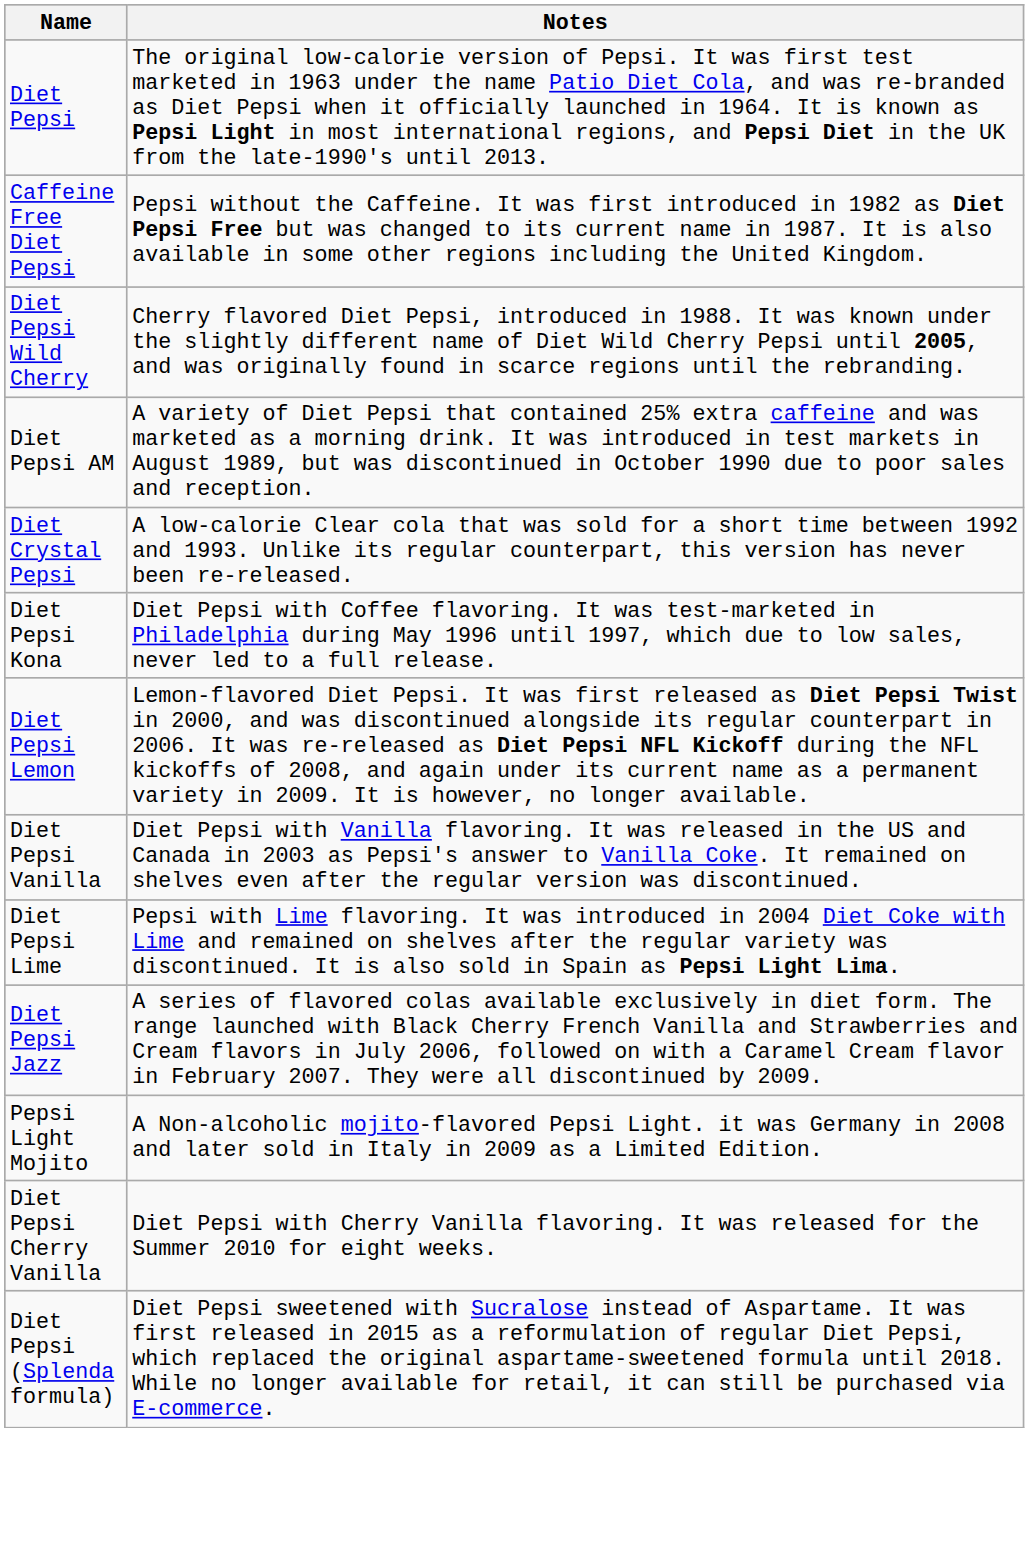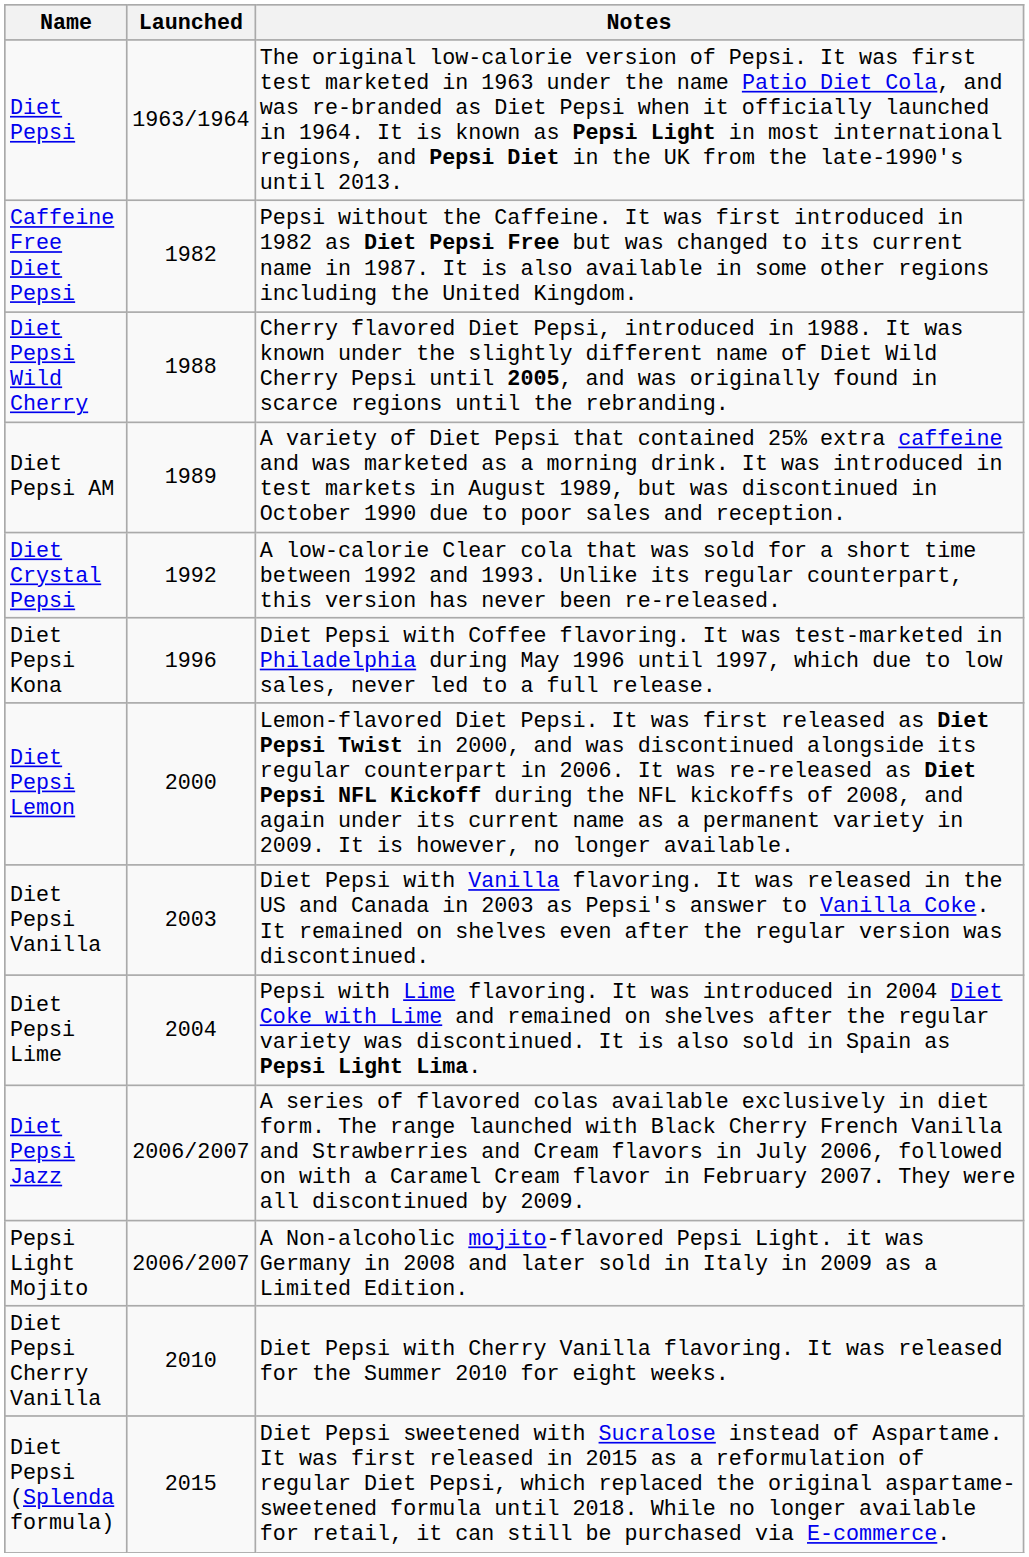 <table class="wikitable">
 <tr>
 <th width=12%>Name</th>
+<th>Launched</th>
 <th>Notes</th>
 </tr>
 <tr>
 <td><a href='#'>Diet Pepsi</a></td>
+<td style="text-align:center;">1963/1964</td>
 <td>The original low-calorie version of Pepsi. It was first test marketed in 1963 under the name <a href='#'>Patio Diet Cola</a>, and was re-branded as Diet Pepsi when it officially launched in 1964. It is known as <strong>Pepsi Light</strong> in most international regions, and <strong>Pepsi Diet</strong> in the UK from the late-1990's until 2013.</td>
 </tr>
 <tr>
 <td><a href='#'>Caffeine Free Diet Pepsi</a></td>
+<td style="text-align:center;">1982</td>
 <td>Pepsi without the Caffeine. It was first introduced in 1982 as <strong>Diet Pepsi Free</strong> but was changed to its current name in 1987. It is also available in some other regions including the United Kingdom.</td>
 </tr>
 <tr>
 <td><a href='#'>Diet Pepsi Wild Cherry</a></td>
+<td style="text-align:center;">1988</td>
 <td>Cherry flavored Diet Pepsi, introduced in 1988. It was known under the slightly different name of Diet Wild Cherry Pepsi until <strong>2005</strong>, and was originally found in scarce regions until the rebranding.</td>
 </tr>
 <tr>
 <td>Diet Pepsi AM</td>
+<td style="text-align:center;">1989</td>
 <td>A variety of Diet Pepsi that contained 25% extra <a href='#'>caffeine</a> and was marketed as a morning drink. It was introduced in test markets in August 1989, but was discontinued in October 1990 due to poor sales and reception.</td>
 </tr>
 <tr>
 <td><a href='#'>Diet Crystal Pepsi</a></td>
+<td style="text-align:center;">1992</td>
 <td>A low-calorie Clear cola that was sold for a short time between 1992 and 1993. Unlike its regular counterpart, this version has never been re-released.</td>
 </tr>
 <tr>
 <td>Diet Pepsi Kona</td>
+<td style="text-align:center;">1996</td>
 <td>Diet Pepsi with Coffee flavoring. It was test-marketed in <a href='#'>Philadelphia</a> during May 1996 until 1997, which due to low sales, never led to a full release.</td>
 </tr>
 <tr>
 <td><a href='#'>Diet Pepsi Lemon</a></td>
+<td style="text-align:center;">2000</td>
 <td>Lemon-flavored Diet Pepsi. It was first released as <strong>Diet Pepsi Twist</strong> in 2000, and was discontinued alongside its regular counterpart in 2006. It was re-released as <strong>Diet Pepsi NFL Kickoff</strong> during the NFL kickoffs of 2008, and again under its current name as a permanent variety in 2009. It is however, no longer available.</td>
 </tr>
 <tr>
 <td>Diet Pepsi Vanilla</td>
+<td style="text-align:center;">2003</td>
 <td>Diet Pepsi with <a href='#'>Vanilla</a> flavoring. It was released in the US and Canada in 2003 as Pepsi's answer to <a href='#'>Vanilla Coke</a>. It remained on shelves even after the regular version was discontinued.</td>
 </tr>
 <tr>
 <td>Diet Pepsi Lime</td>
+<td style="text-align:center;">2004</td>
 <td>Pepsi with <a href='#'>Lime</a> flavoring. It was introduced in 2004 <a href='#'>Diet Coke with Lime</a> and remained on shelves after the regular variety was discontinued. It is also sold in Spain as <strong>Pepsi Light Lima</strong>.</td>
 </tr>
 <tr>
 <td><a href='#'>Diet Pepsi Jazz</a></td>
+<td style="text-align:center;">2006/2007</td>
 <td>A series of flavored colas available exclusively in diet form. The range launched with Black Cherry French Vanilla and Strawberries and Cream flavors in July 2006, followed on with a Caramel Cream flavor in February 2007. They were all discontinued by 2009.</td>
 </tr>
 <tr>
 <td>Pepsi Light Mojito</td>
+<td style="text-align:center;">2006/2007</td>
 <td>A Non-alcoholic <a href='#'>mojito</a>-flavored Pepsi Light. it was Germany in 2008 and later sold in Italy in 2009 as a Limited Edition.</td>
 </tr>
 <tr>
 <td>Diet Pepsi Cherry Vanilla</td>
+<td style="text-align:center;">2010</td>
 <td>Diet Pepsi with Cherry Vanilla flavoring. It was released for the Summer 2010 for eight weeks.</td>
 </tr>
 <tr>
 <td>Diet Pepsi (<a href='#'>Splenda</a> formula)</td>
+<td style="text-align:center;">2015</td>
 <td>Diet Pepsi sweetened with <a href='#'>Sucralose</a> instead of Aspartame. It was first released in 2015 as a reformulation of regular Diet Pepsi, which replaced the original aspartame-sweetened formula until 2018. While no longer available for retail, it can still be purchased via <a href='#'>E-commerce</a>.</td>
 </tr>
 </table>
